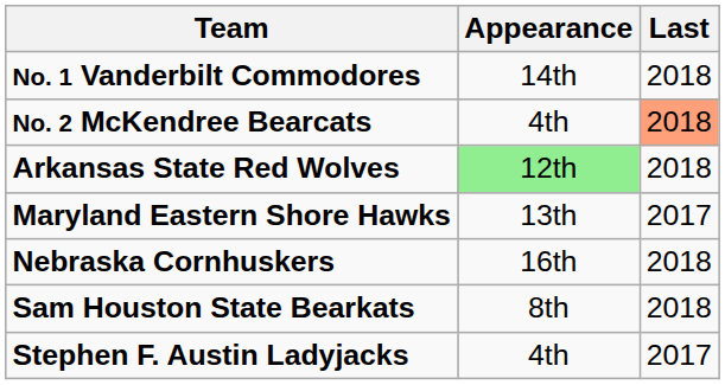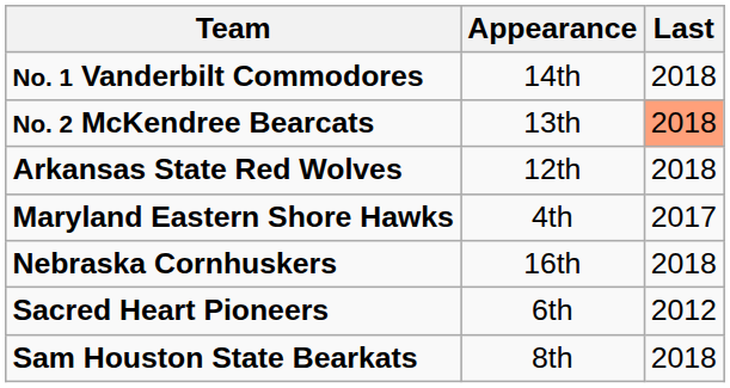 <table class="wikitable">
 <tr>
 <th>Team</th>
 <th>Appearance</th>
 <th>Last</th>
 </tr>
 <tr>
 <td style=><strong><small>No. 1</small> Vanderbilt Commodores</strong></td>
 <td style="text-align:center">14th</td>
 <td>2018</td>
 </tr>
 <tr>
 <td style=><strong><small>No. 2</small> McKendree Bearcats</strong></td>
-<td style="text-align:center">4th</td>
+<td style="text-align:center">13th</td>
 <td style="background: lightsalmon;">2018</td>
 </tr>
 <tr>
 <td style=><strong>Arkansas State Red Wolves</strong></td>
-<td style="background: lightgreen; text-align:center">12th</td>
+<td style="text-align:center">12th</td>
 <td>2018</td>
 </tr>
 <tr>
 <td style=><strong>Maryland Eastern Shore Hawks</strong></td>
-<td style="text-align:center">13th</td>
+<td style="text-align:center">4th</td>
 <td>2017</td>
 </tr>
 <tr>
 <td style=><strong>Nebraska Cornhuskers</strong></td>
 <td style="text-align:center">16th</td>
 <td>2018</td>
 </tr>
 <tr>
+<td style=><strong>Sacred Heart Pioneers</strong></td>
+<td style="text-align:center">6th</td>
+<td>2012</td>
+</tr>
+<tr>
 <td style=><strong>Sam Houston State Bearkats</strong></td>
 <td style="text-align:center">8th</td>
 <td>2018</td>
 </tr>
-<tr>
-<td style=><strong>Stephen F. Austin Ladyjacks</strong></td>
-<td style="text-align:center">4th</td>
-<td>2017</td>
-</tr>
 </table>
